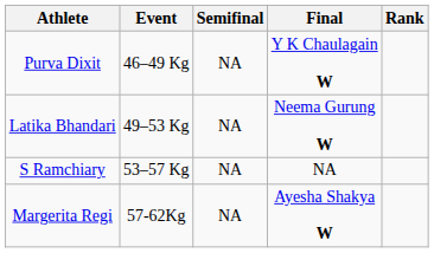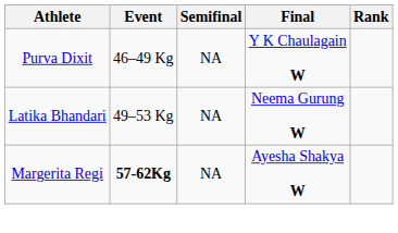 <table class="wikitable" style="text-align:center;">
 <tr>
 <th>Athlete</th>
 <th>Event</th>
 <th>Semifinal</th>
 <th>Final</th>
 <th>Rank</th>
 </tr>
 <tr>
 <td><a href='#'>Purva Dixit</a></td>
 <td>46–49 Kg</td>
 <td>NA</td>
 <td><a href='#'>Y K Chaulagain</a><br><br><strong>W</strong></td>
 <td></td>
 </tr>
 <tr>
 <td><a href='#'>Latika Bhandari</a></td>
 <td>49–53 Kg</td>
 <td>NA</td>
 <td><a href='#'>Neema Gurung</a><br><br><strong>W</strong></td>
 <td></td>
 </tr>
 <tr>
-<td><a href='#'>S Ramchiary</a></td>
-<td>53–57 Kg</td>
-<td>NA</td>
-<td>NA</td>
-<td></td>
-</tr>
-<tr>
 <td><a href='#'>Margerita Regi</a></td>
-<td>57-62Kg</td>
+<td><strong>57-62Kg</strong></td>
 <td>NA</td>
 <td><a href='#'>Ayesha Shakya</a><br><br><strong>W</strong></td>
 <td></td>
 </tr>
 </table>
